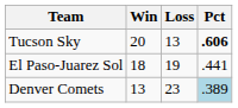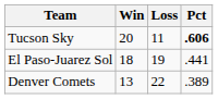 <table class="wikitable">
 <tr>
 <th>Team</th>
 <th>Win</th>
 <th>Loss</th>
 <th>Pct</th>
 </tr>
 <tr>
 <td>Tucson Sky</td>
 <td>20</td>
-<td>13</td>
+<td>11</td>
 <td><strong>.606</strong></td>
 </tr>
 <tr>
 <td>El Paso-Juarez Sol</td>
 <td>18</td>
 <td>19</td>
 <td>.441</td>
 </tr>
 <tr>
 <td>Denver Comets</td>
 <td>13</td>
-<td>23</td>
-<td style="background: lightblue;">.389</td>
+<td>22</td>
+<td>.389</td>
 </tr>
 </table>
